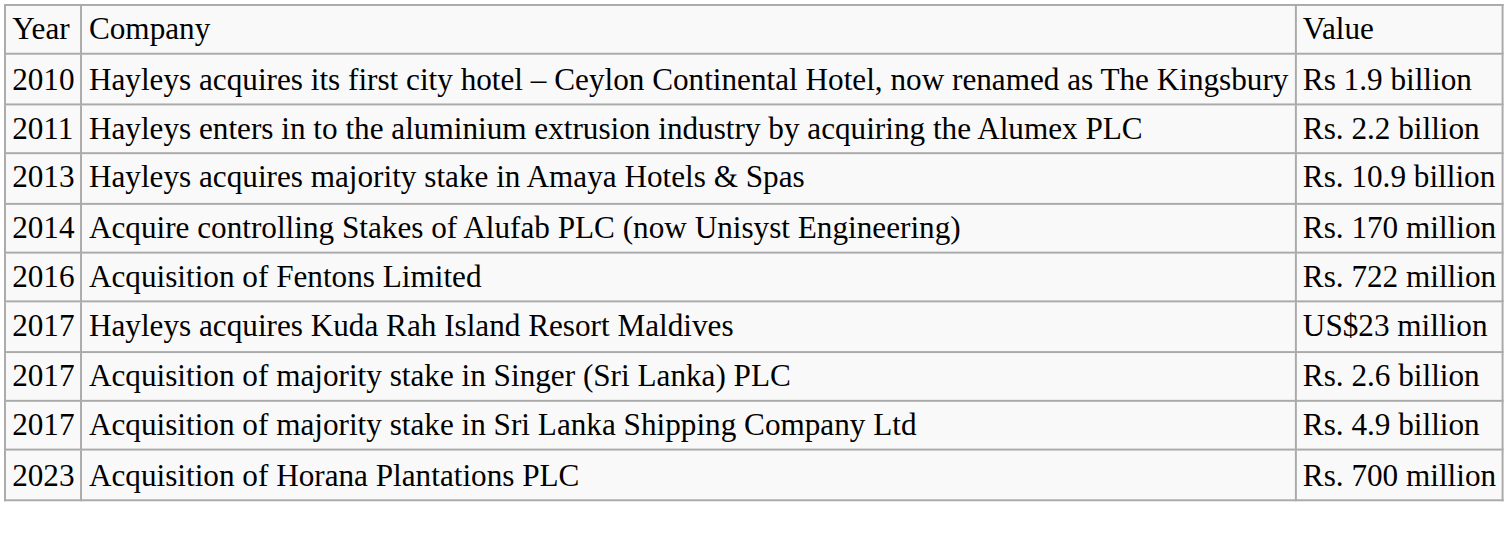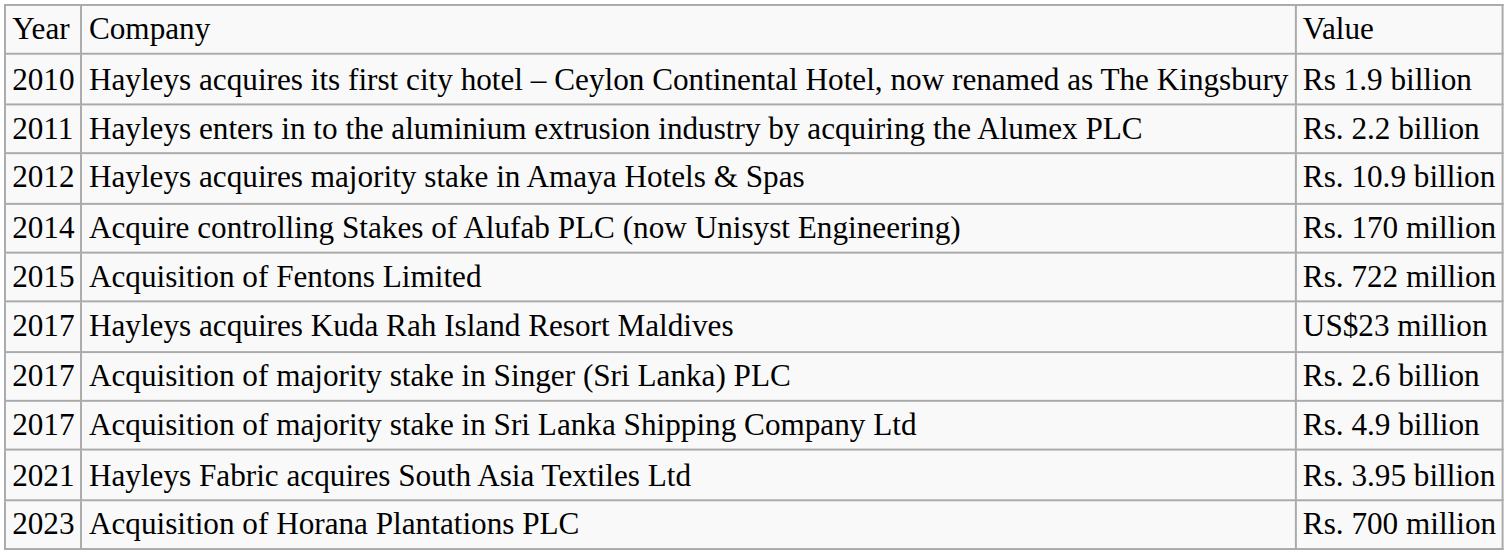 <table class="wikitable">
 <tr>
 <td>Year</td>
 <td>Company</td>
 <td>Value</td>
 </tr>
 <tr>
 <td>2010</td>
 <td>Hayleys acquires its first city hotel – Ceylon Continental Hotel, now renamed as The Kingsbury</td>
 <td>Rs  1.9 billion</td>
 </tr>
 <tr>
 <td>2011</td>
 <td>Hayleys enters in to the aluminium extrusion industry by acquiring the Alumex PLC</td>
 <td>Rs.  2.2 billion</td>
 </tr>
 <tr>
-<td>2013</td>
+<td>2012</td>
 <td>Hayleys acquires majority stake in Amaya Hotels & Spas</td>
 <td>Rs.  10.9 billion</td>
 </tr>
 <tr>
 <td>2014</td>
 <td>Acquire controlling Stakes of Alufab PLC  (now Unisyst Engineering)</td>
 <td>Rs. 170 million</td>
 </tr>
 <tr>
-<td>2016</td>
+<td>2015</td>
 <td>Acquisition of Fentons Limited</td>
 <td>Rs. 722 million</td>
 </tr>
 <tr>
 <td>2017</td>
 <td>Hayleys acquires Kuda Rah Island Resort Maldives</td>
 <td>US$23  million</td>
 </tr>
 <tr>
 <td>2017</td>
 <td>Acquisition of majority stake in Singer  (Sri Lanka) PLC</td>
 <td>Rs.  2.6 billion</td>
 </tr>
 <tr>
 <td>2017</td>
 <td>Acquisition of majority stake in Sri  Lanka Shipping Company Ltd</td>
 <td>Rs.  4.9 billion</td>
 </tr>
 <tr>
+<td>2021</td>
+<td>Hayleys Fabric acquires South Asia Textiles Ltd</td>
+<td>Rs.  3.95  billion</td>
+</tr>
+<tr>
 <td>2023</td>
 <td>Acquisition of Horana Plantations PLC</td>
 <td>Rs.  700 million</td>
 </tr>
 </table>
